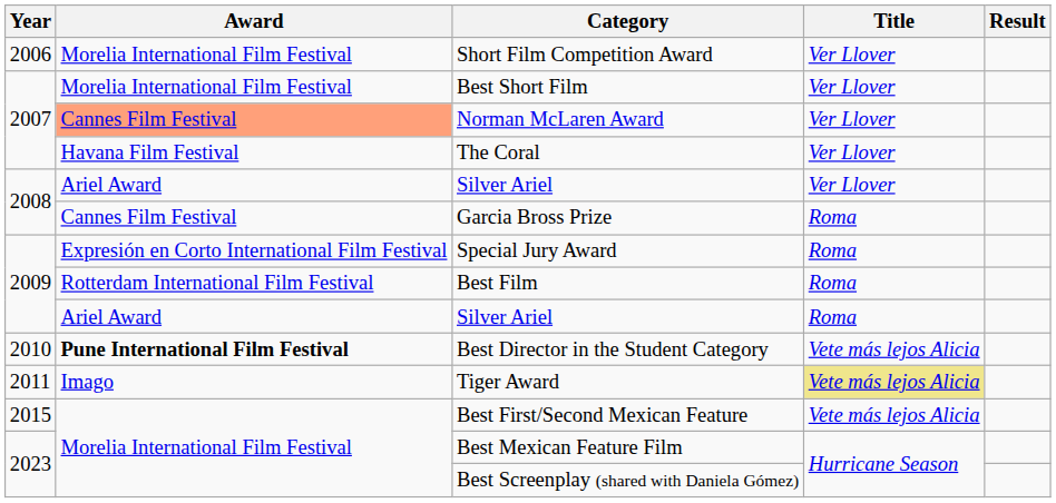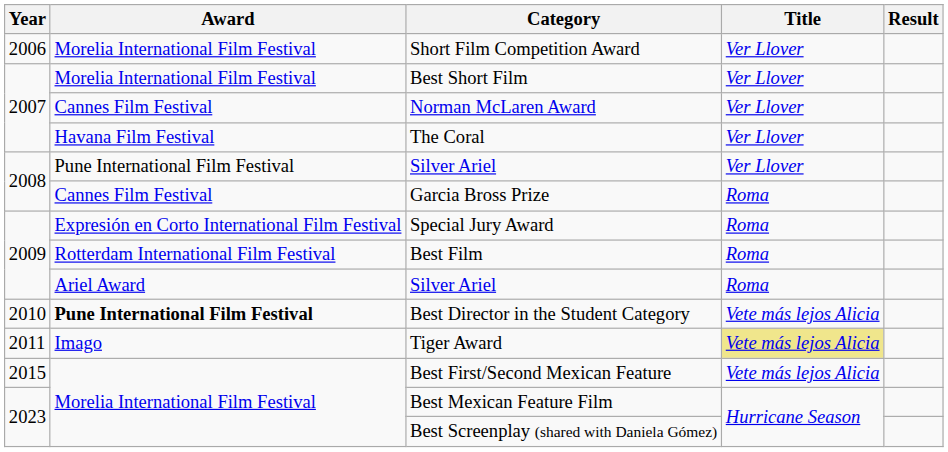 <table class="wikitable sortable">
 <tr>
 <th>Year</th>
 <th>Award</th>
 <th>Category</th>
 <th>Title</th>
 <th>Result</th>
 </tr>
 <tr>
 <td>2006</td>
 <td><a href='#'>Morelia International Film Festival</a></td>
 <td>Short Film Competition Award</td>
 <td><em><a href='#'>Ver Llover</a></em></td>
 <td></td>
 </tr>
 <tr>
 <td rowspan=3>2007</td>
 <td><a href='#'>Morelia International Film Festival</a></td>
 <td>Best Short Film</td>
 <td><em><a href='#'>Ver Llover</a></em></td>
 <td></td>
 </tr>
 <tr>
-<td style="background: lightsalmon;"><a href='#'>Cannes Film Festival</a></td>
+<td><a href='#'>Cannes Film Festival</a></td>
 <td><a href='#'>Norman McLaren Award</a></td>
 <td><em><a href='#'>Ver Llover</a></em></td>
 <td></td>
 </tr>
 <tr>
 <td><a href='#'>Havana Film Festival</a></td>
 <td>The Coral</td>
 <td><em><a href='#'>Ver Llover</a></em></td>
 <td></td>
 </tr>
 <tr>
 <td rowspan=2>2008</td>
-<td><a href='#'>Ariel Award</a></td>
+<td>Pune International Film Festival</td>
 <td><a href='#'>Silver Ariel</a></td>
 <td><em><a href='#'>Ver Llover</a></em></td>
 <td></td>
 </tr>
 <tr>
 <td><a href='#'>Cannes Film Festival</a></td>
 <td>Garcia Bross Prize</td>
 <td><em><a href='#'>Roma</a></em></td>
 <td></td>
 </tr>
 <tr>
 <td rowspan=3>2009</td>
 <td><a href='#'>Expresión en Corto International Film Festival</a></td>
 <td>Special Jury Award</td>
 <td><em><a href='#'>Roma</a></em></td>
 <td></td>
 </tr>
 <tr>
 <td><a href='#'>Rotterdam International Film Festival</a></td>
 <td>Best Film</td>
 <td><em><a href='#'>Roma</a></em></td>
 <td></td>
 </tr>
 <tr>
 <td><a href='#'>Ariel Award</a></td>
 <td><a href='#'>Silver Ariel</a></td>
 <td><em><a href='#'>Roma</a></em></td>
 <td></td>
 </tr>
 <tr>
 <td>2010</td>
 <td><strong>Pune International Film Festival</strong></td>
 <td>Best Director in the Student Category</td>
 <td><em><a href='#'>Vete más lejos Alicia</a></em></td>
 <td></td>
 </tr>
 <tr>
 <td>2011</td>
 <td><a href='#'>Imago</a></td>
 <td>Tiger Award</td>
 <td style="background: khaki;"><em><a href='#'>Vete más lejos Alicia</a></em></td>
 <td></td>
 </tr>
 <tr>
 <td>2015</td>
 <td rowspan="3"><a href='#'>Morelia International Film Festival</a></td>
 <td>Best First/Second Mexican Feature</td>
 <td><em><a href='#'>Vete más lejos Alicia</a></em></td>
 <td></td>
 </tr>
 <tr>
 <td rowspan="2">2023</td>
 <td>Best Mexican Feature Film</td>
 <td rowspan="2"><em><a href='#'>Hurricane Season</a></em></td>
 <td></td>
 </tr>
 <tr>
 <td>Best Screenplay <small>(shared with Daniela Gómez)</small></td>
 <td></td>
 </tr>
 </table>
